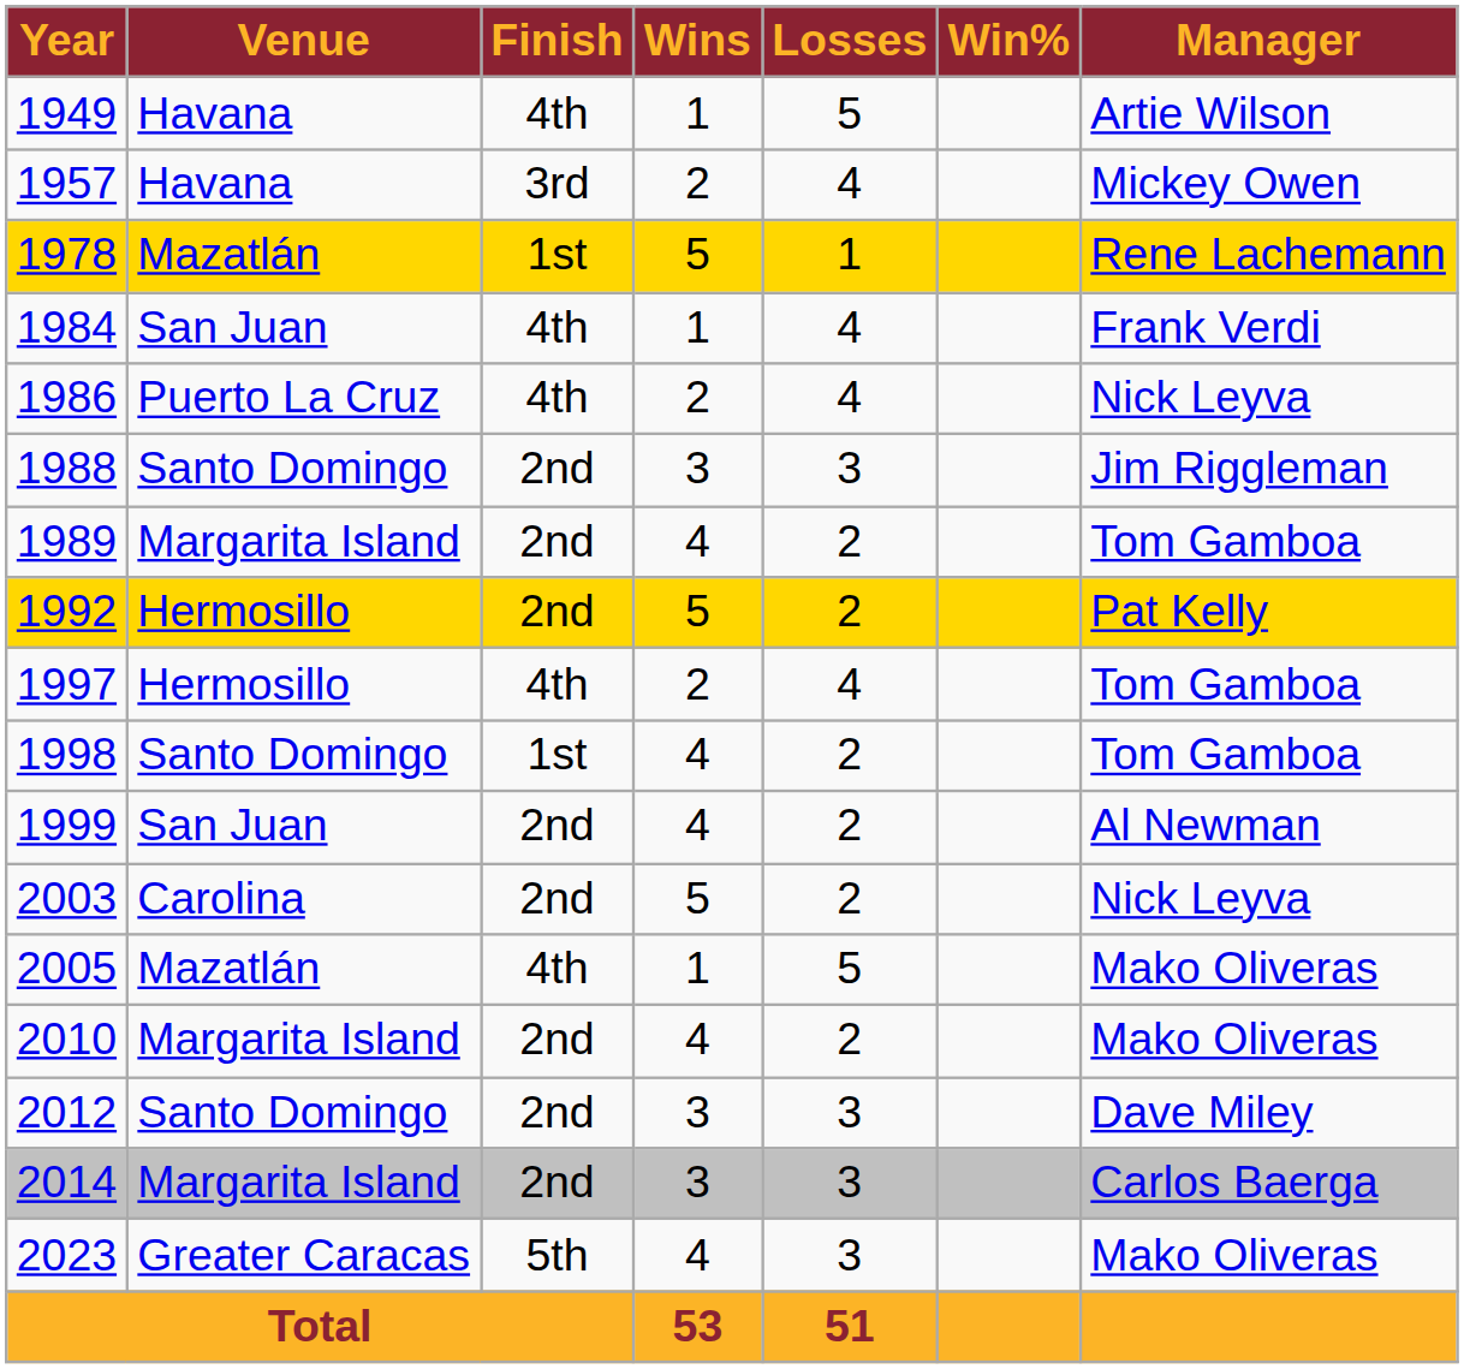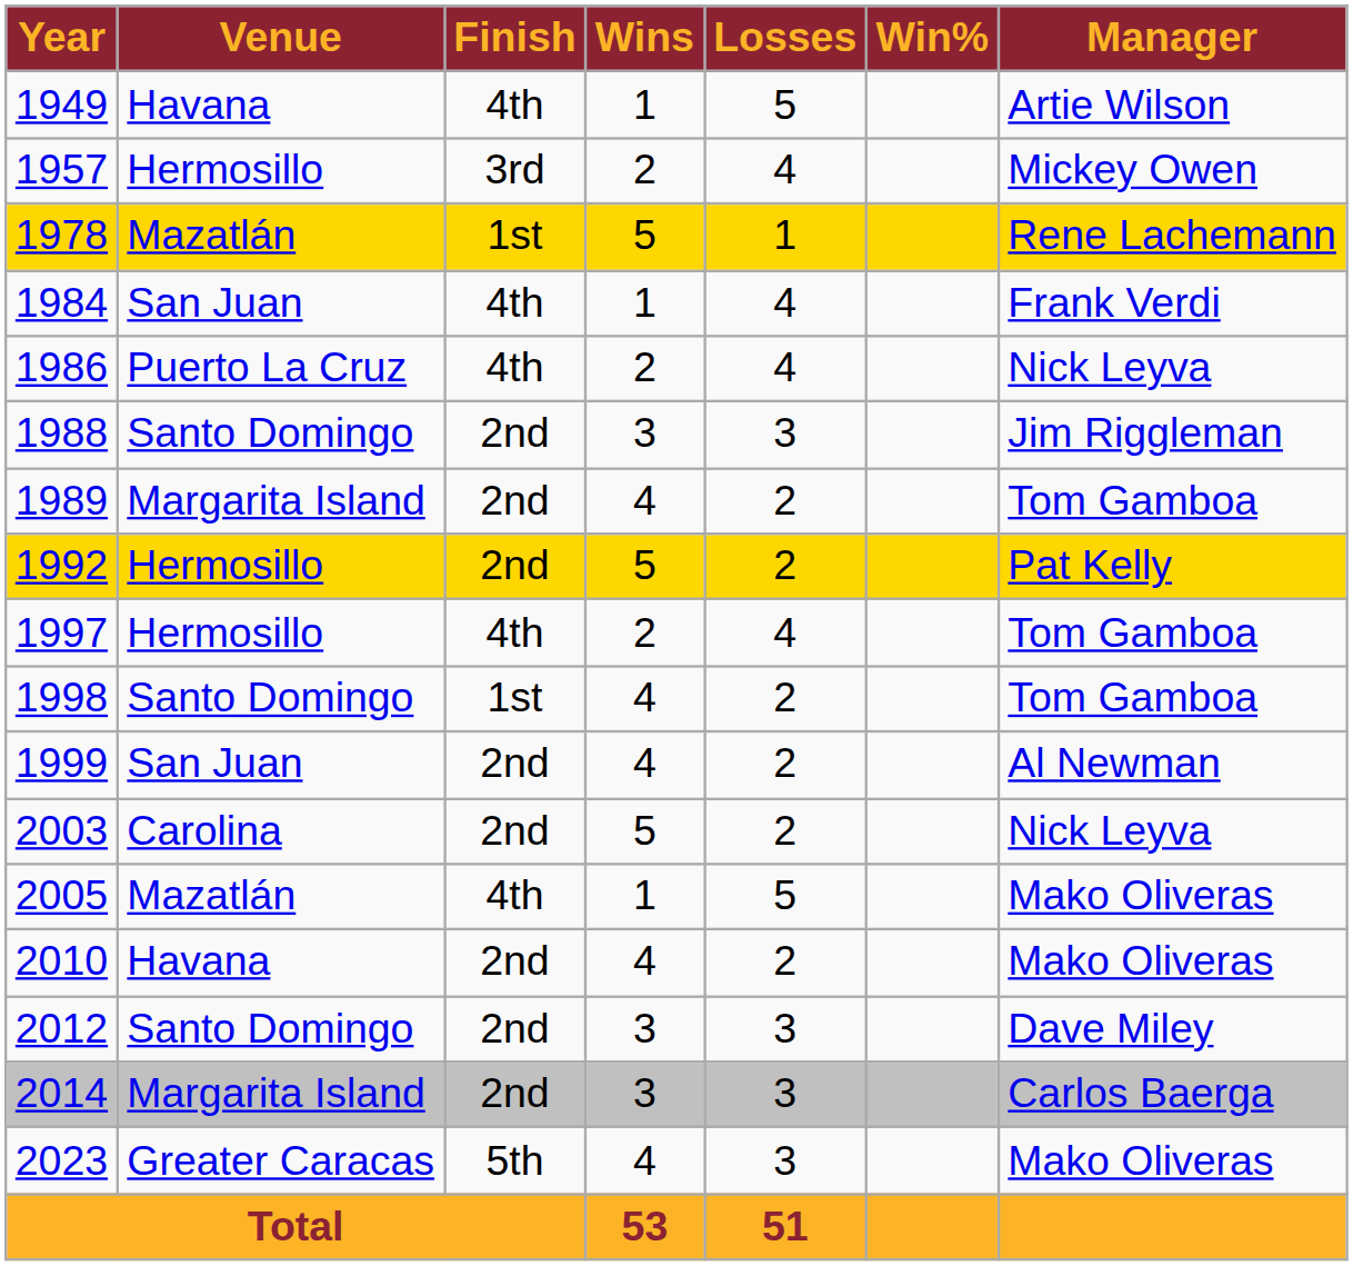 <table class="wikitable sortable plainrowheaders" style="text-align:center;">
 <tr>
 <th scope="col" style="background-color:#8B2232; color:#FCB426;">Year</th>
 <th scope="col" style="background-color:#8B2232; color:#FCB426;">Venue</th>
 <th scope="col" style="background-color:#8B2232; color:#FCB426;">Finish</th>
 <th scope="col" style="background-color:#8B2232; color:#FCB426;">Wins</th>
 <th scope="col" style="background-color:#8B2232; color:#FCB426;">Losses</th>
 <th scope="col" style="background-color:#8B2232; color:#FCB426;">Win%</th>
 <th scope="col" style="background-color:#8B2232; color:#FCB426;">Manager</th>
 </tr>
 <tr>
 <td><a href='#'>1949</a></td>
 <td align=left> <a href='#'>Havana</a></td>
 <td>4th</td>
 <td>1</td>
 <td>5</td>
 <td></td>
 <td align=left> <a href='#'>Artie Wilson</a></td>
 </tr>
 <tr>
 <td><a href='#'>1957</a></td>
-<td align=left> <a href='#'>Havana</a></td>
+<td align=left> <a href='#'>Hermosillo</a></td>
 <td>3rd</td>
 <td>2</td>
 <td>4</td>
 <td></td>
 <td align=left> <a href='#'>Mickey Owen</a></td>
 </tr>
 <tr style="background:gold;">
 <td><a href='#'>1978</a></td>
 <td align=left> <a href='#'>Mazatlán</a></td>
 <td>1st</td>
 <td>5</td>
 <td>1</td>
 <td></td>
 <td align=left> <a href='#'>Rene Lachemann</a></td>
 </tr>
 <tr>
 <td><a href='#'>1984</a></td>
 <td align=left> <a href='#'>San Juan</a></td>
 <td>4th</td>
 <td>1</td>
 <td>4</td>
 <td></td>
 <td align=left> <a href='#'>Frank Verdi</a></td>
 </tr>
 <tr>
 <td><a href='#'>1986</a></td>
 <td align=left> <a href='#'>Puerto La Cruz</a></td>
 <td>4th</td>
 <td>2</td>
 <td>4</td>
 <td></td>
 <td align=left> <a href='#'>Nick Leyva</a></td>
 </tr>
 <tr>
 <td><a href='#'>1988</a></td>
 <td align=left> <a href='#'>Santo Domingo</a></td>
 <td>2nd</td>
 <td>3</td>
 <td>3</td>
 <td></td>
 <td align=left> <a href='#'>Jim Riggleman</a></td>
 </tr>
 <tr>
 <td><a href='#'>1989</a></td>
 <td align=left> <a href='#'>Margarita Island</a></td>
 <td>2nd</td>
 <td>4</td>
 <td>2</td>
 <td></td>
 <td align=left> <a href='#'>Tom Gamboa</a></td>
 </tr>
 <tr style="background:gold;">
 <td><a href='#'>1992</a></td>
 <td align=left> <a href='#'>Hermosillo</a></td>
 <td>2nd</td>
 <td>5</td>
 <td>2</td>
 <td></td>
 <td align=left> <a href='#'>Pat Kelly</a></td>
 </tr>
 <tr>
 <td><a href='#'>1997</a></td>
 <td align=left> <a href='#'>Hermosillo</a></td>
 <td>4th</td>
 <td>2</td>
 <td>4</td>
 <td></td>
 <td align=left> <a href='#'>Tom Gamboa</a></td>
 </tr>
 <tr>
 <td><a href='#'>1998</a></td>
 <td align=left> <a href='#'>Santo Domingo</a></td>
 <td>1st</td>
 <td>4</td>
 <td>2</td>
 <td></td>
 <td align=left> <a href='#'>Tom Gamboa</a></td>
 </tr>
 <tr>
 <td><a href='#'>1999</a></td>
 <td align=left> <a href='#'>San Juan</a></td>
 <td>2nd</td>
 <td>4</td>
 <td>2</td>
 <td></td>
 <td align=left> <a href='#'>Al Newman</a></td>
 </tr>
 <tr>
 <td><a href='#'>2003</a></td>
 <td align=left> <a href='#'>Carolina</a></td>
 <td>2nd</td>
 <td>5</td>
 <td>2</td>
 <td></td>
 <td align=left> <a href='#'>Nick Leyva</a></td>
 </tr>
 <tr>
 <td><a href='#'>2005</a></td>
 <td align=left> <a href='#'>Mazatlán</a></td>
 <td>4th</td>
 <td>1</td>
 <td>5</td>
 <td></td>
 <td align=left> <a href='#'>Mako Oliveras</a></td>
 </tr>
 <tr>
 <td><a href='#'>2010</a></td>
-<td align=left> <a href='#'>Margarita Island</a></td>
+<td align=left> <a href='#'>Havana</a></td>
 <td>2nd</td>
 <td>4</td>
 <td>2</td>
 <td></td>
 <td align=left> <a href='#'>Mako Oliveras</a></td>
 </tr>
 <tr>
 <td><a href='#'>2012</a></td>
 <td align=left> <a href='#'>Santo Domingo</a></td>
 <td>2nd</td>
 <td>3</td>
 <td>3</td>
 <td></td>
 <td align=left> <a href='#'>Dave Miley</a></td>
 </tr>
 <tr style="background:silver;">
 <td><a href='#'>2014</a></td>
 <td align=left> <a href='#'>Margarita Island</a></td>
 <td>2nd</td>
 <td>3</td>
 <td>3</td>
 <td></td>
 <td align=left> <a href='#'>Carlos Baerga</a></td>
 </tr>
 <tr>
 <td><a href='#'>2023</a></td>
 <td align=left> <a href='#'>Greater Caracas</a></td>
 <td>5th</td>
 <td>4</td>
 <td>3</td>
 <td></td>
 <td align=left> <a href='#'>Mako Oliveras</a></td>
 </tr>
 <tr style="text-align:center; background-color:#FCB426; color:#8B2232;">
 <td colspan="3"><strong>Total</strong></td>
 <td><strong>53</strong></td>
 <td><strong>51</strong></td>
 <td><strong></strong></td>
 <td></td>
 </tr>
 </table>
